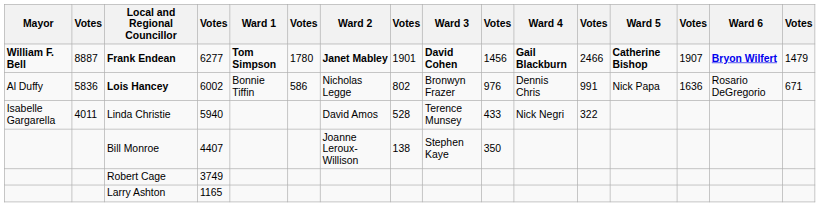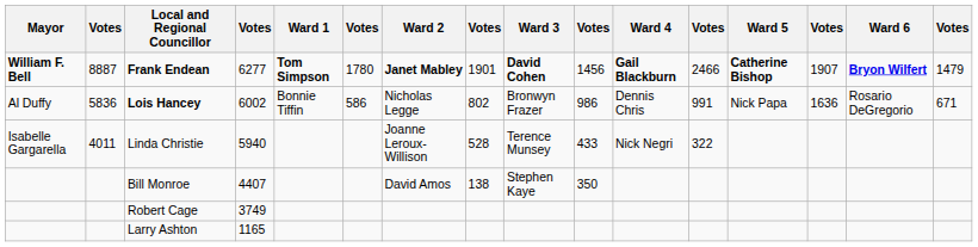 <table class="wikitable">
 <tr>
 <th>Mayor</th>
 <th>Votes</th>
 <th>Local and Regional Councillor</th>
 <th>Votes</th>
 <th>Ward 1</th>
 <th>Votes</th>
 <th>Ward 2</th>
 <th>Votes</th>
 <th>Ward 3</th>
 <th>Votes</th>
 <th>Ward 4</th>
 <th>Votes</th>
 <th>Ward 5</th>
 <th>Votes</th>
 <th>Ward 6</th>
 <th>Votes</th>
 </tr>
 <tr>
 <td><strong>William F. Bell</strong></td>
 <td>8887</td>
 <td><strong>Frank Endean</strong></td>
 <td>6277</td>
 <td><strong>Tom Simpson</strong></td>
 <td>1780</td>
 <td><strong>Janet Mabley</strong></td>
 <td>1901</td>
 <td><strong>David Cohen</strong></td>
 <td>1456</td>
 <td><strong>Gail Blackburn</strong></td>
 <td>2466</td>
 <td><strong>Catherine Bishop</strong></td>
 <td>1907</td>
 <td><strong><a href='#'>Bryon Wilfert</a></strong></td>
 <td>1479</td>
 </tr>
 <tr>
 <td>Al Duffy</td>
 <td>5836</td>
 <td><strong>Lois Hancey</strong></td>
 <td>6002</td>
 <td>Bonnie Tiffin</td>
 <td>586</td>
 <td>Nicholas Legge</td>
 <td>802</td>
 <td>Bronwyn Frazer</td>
-<td>976</td>
+<td>986</td>
 <td>Dennis Chris</td>
 <td>991</td>
 <td>Nick Papa</td>
 <td>1636</td>
 <td>Rosario DeGregorio</td>
 <td>671</td>
 </tr>
 <tr>
 <td>Isabelle Gargarella</td>
 <td>4011</td>
 <td>Linda Christie</td>
 <td>5940</td>
 <td></td>
 <td></td>
-<td>David Amos</td>
+<td>Joanne Leroux-Willison</td>
 <td>528</td>
 <td>Terence Munsey</td>
 <td>433</td>
 <td>Nick Negri</td>
 <td>322</td>
 <td></td>
 <td></td>
 <td></td>
 <td></td>
 </tr>
 <tr>
 <td></td>
 <td></td>
 <td>Bill Monroe</td>
 <td>4407</td>
 <td></td>
 <td></td>
-<td>Joanne Leroux-Willison</td>
+<td>David Amos</td>
 <td>138</td>
 <td>Stephen Kaye</td>
 <td>350</td>
 <td></td>
 <td></td>
 <td></td>
 <td></td>
 <td></td>
 <td></td>
 </tr>
 <tr>
 <td></td>
 <td></td>
 <td>Robert Cage</td>
 <td>3749</td>
 <td></td>
 <td></td>
 <td></td>
 <td></td>
 <td></td>
 <td></td>
 <td></td>
 <td></td>
 <td></td>
 <td></td>
 <td></td>
 <td></td>
 </tr>
 <tr>
 <td></td>
 <td></td>
 <td>Larry Ashton</td>
 <td>1165</td>
 <td></td>
 <td></td>
 <td></td>
 <td></td>
 <td></td>
 <td></td>
 <td></td>
 <td></td>
 <td></td>
 <td></td>
 <td></td>
 <td></td>
 </tr>
 </table>
